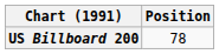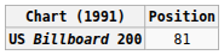 <table class="wikitable sortable plainrowheaders" style="text-align:center;">
 <tr>
 <th scope="col">Chart (1991)</th>
 <th scope="col">Position</th>
 </tr>
 <tr>
 <th scope="row">US <em>Billboard</em> 200</th>
-<td>78</td>
+<td>81</td>
 </tr>
 </table>
